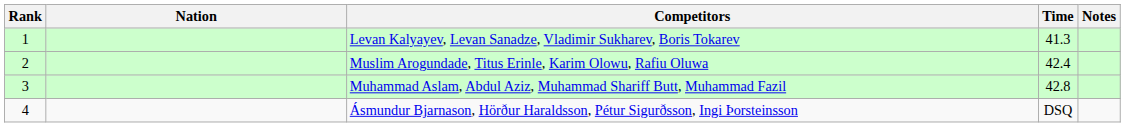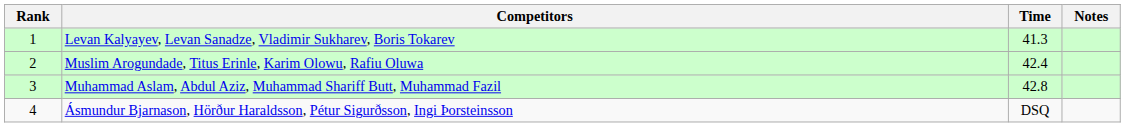 <table class="wikitable sortable" width=75% style="text-align:center; font-size:95%">
 <tr>
 <th width=15>Rank</th>
-<th width=300>Nation</th>
 <th width=700>Competitors</th>
 <th width=15>Time</th>
 <th width=15>Notes</th>
 </tr>
 <tr bgcolor=ccffcc>
 <td>1</td>
-<td align=left></td>
 <td align=left><a href='#'>Levan Kalyayev</a>, <a href='#'>Levan Sanadze</a>, <a href='#'>Vladimir Sukharev</a>, <a href='#'>Boris Tokarev</a></td>
 <td>41.3</td>
 <td></td>
 </tr>
 <tr bgcolor=ccffcc>
 <td>2</td>
-<td align=left></td>
 <td align=left><a href='#'>Muslim Arogundade</a>, <a href='#'>Titus Erinle</a>, <a href='#'>Karim Olowu</a>, <a href='#'>Rafiu Oluwa</a></td>
 <td>42.4</td>
 <td></td>
 </tr>
 <tr bgcolor=ccffcc>
 <td>3</td>
-<td align=left></td>
 <td align=left><a href='#'>Muhammad Aslam</a>, <a href='#'>Abdul Aziz</a>, <a href='#'>Muhammad Shariff Butt</a>, <a href='#'>Muhammad Fazil</a></td>
 <td>42.8</td>
 <td></td>
 </tr>
 <tr>
 <td>4</td>
-<td align=left></td>
 <td align=left><a href='#'>Ásmundur Bjarnason</a>, <a href='#'>Hörður Haraldsson</a>, <a href='#'>Pétur Sigurðsson</a>, <a href='#'>Ingi Þorsteinsson</a></td>
 <td>DSQ</td>
 <td></td>
 </tr>
 </table>
